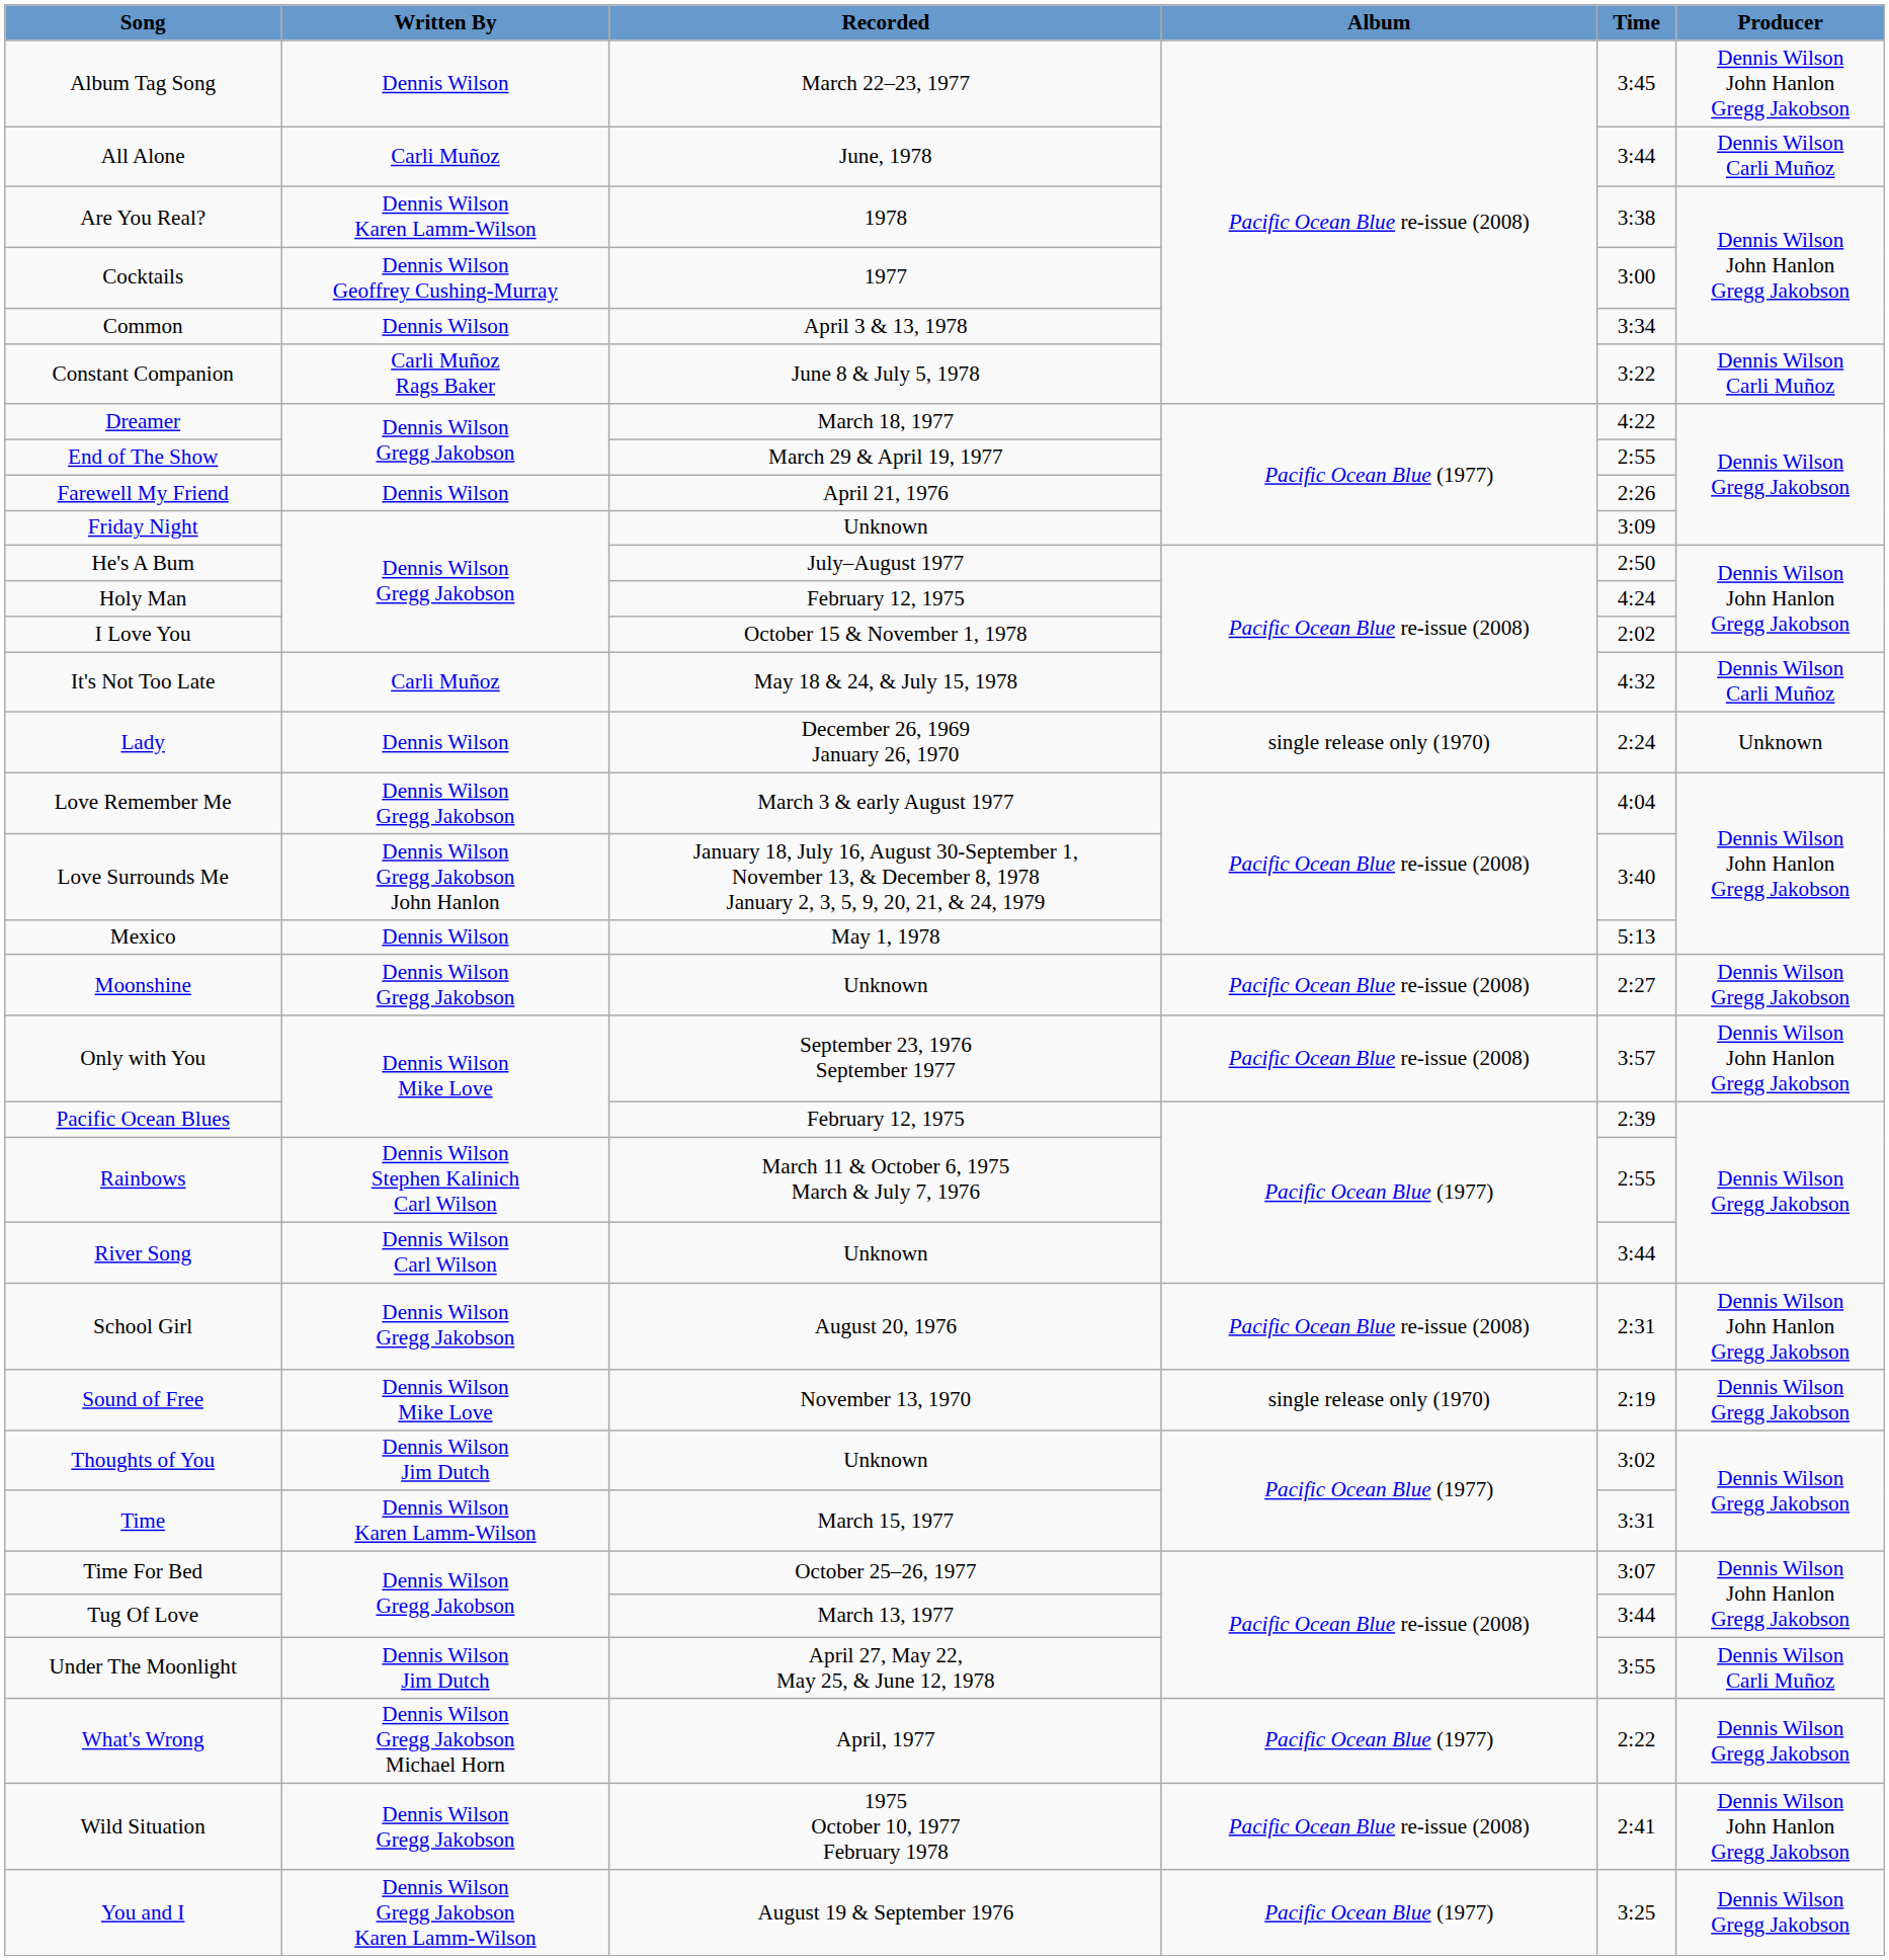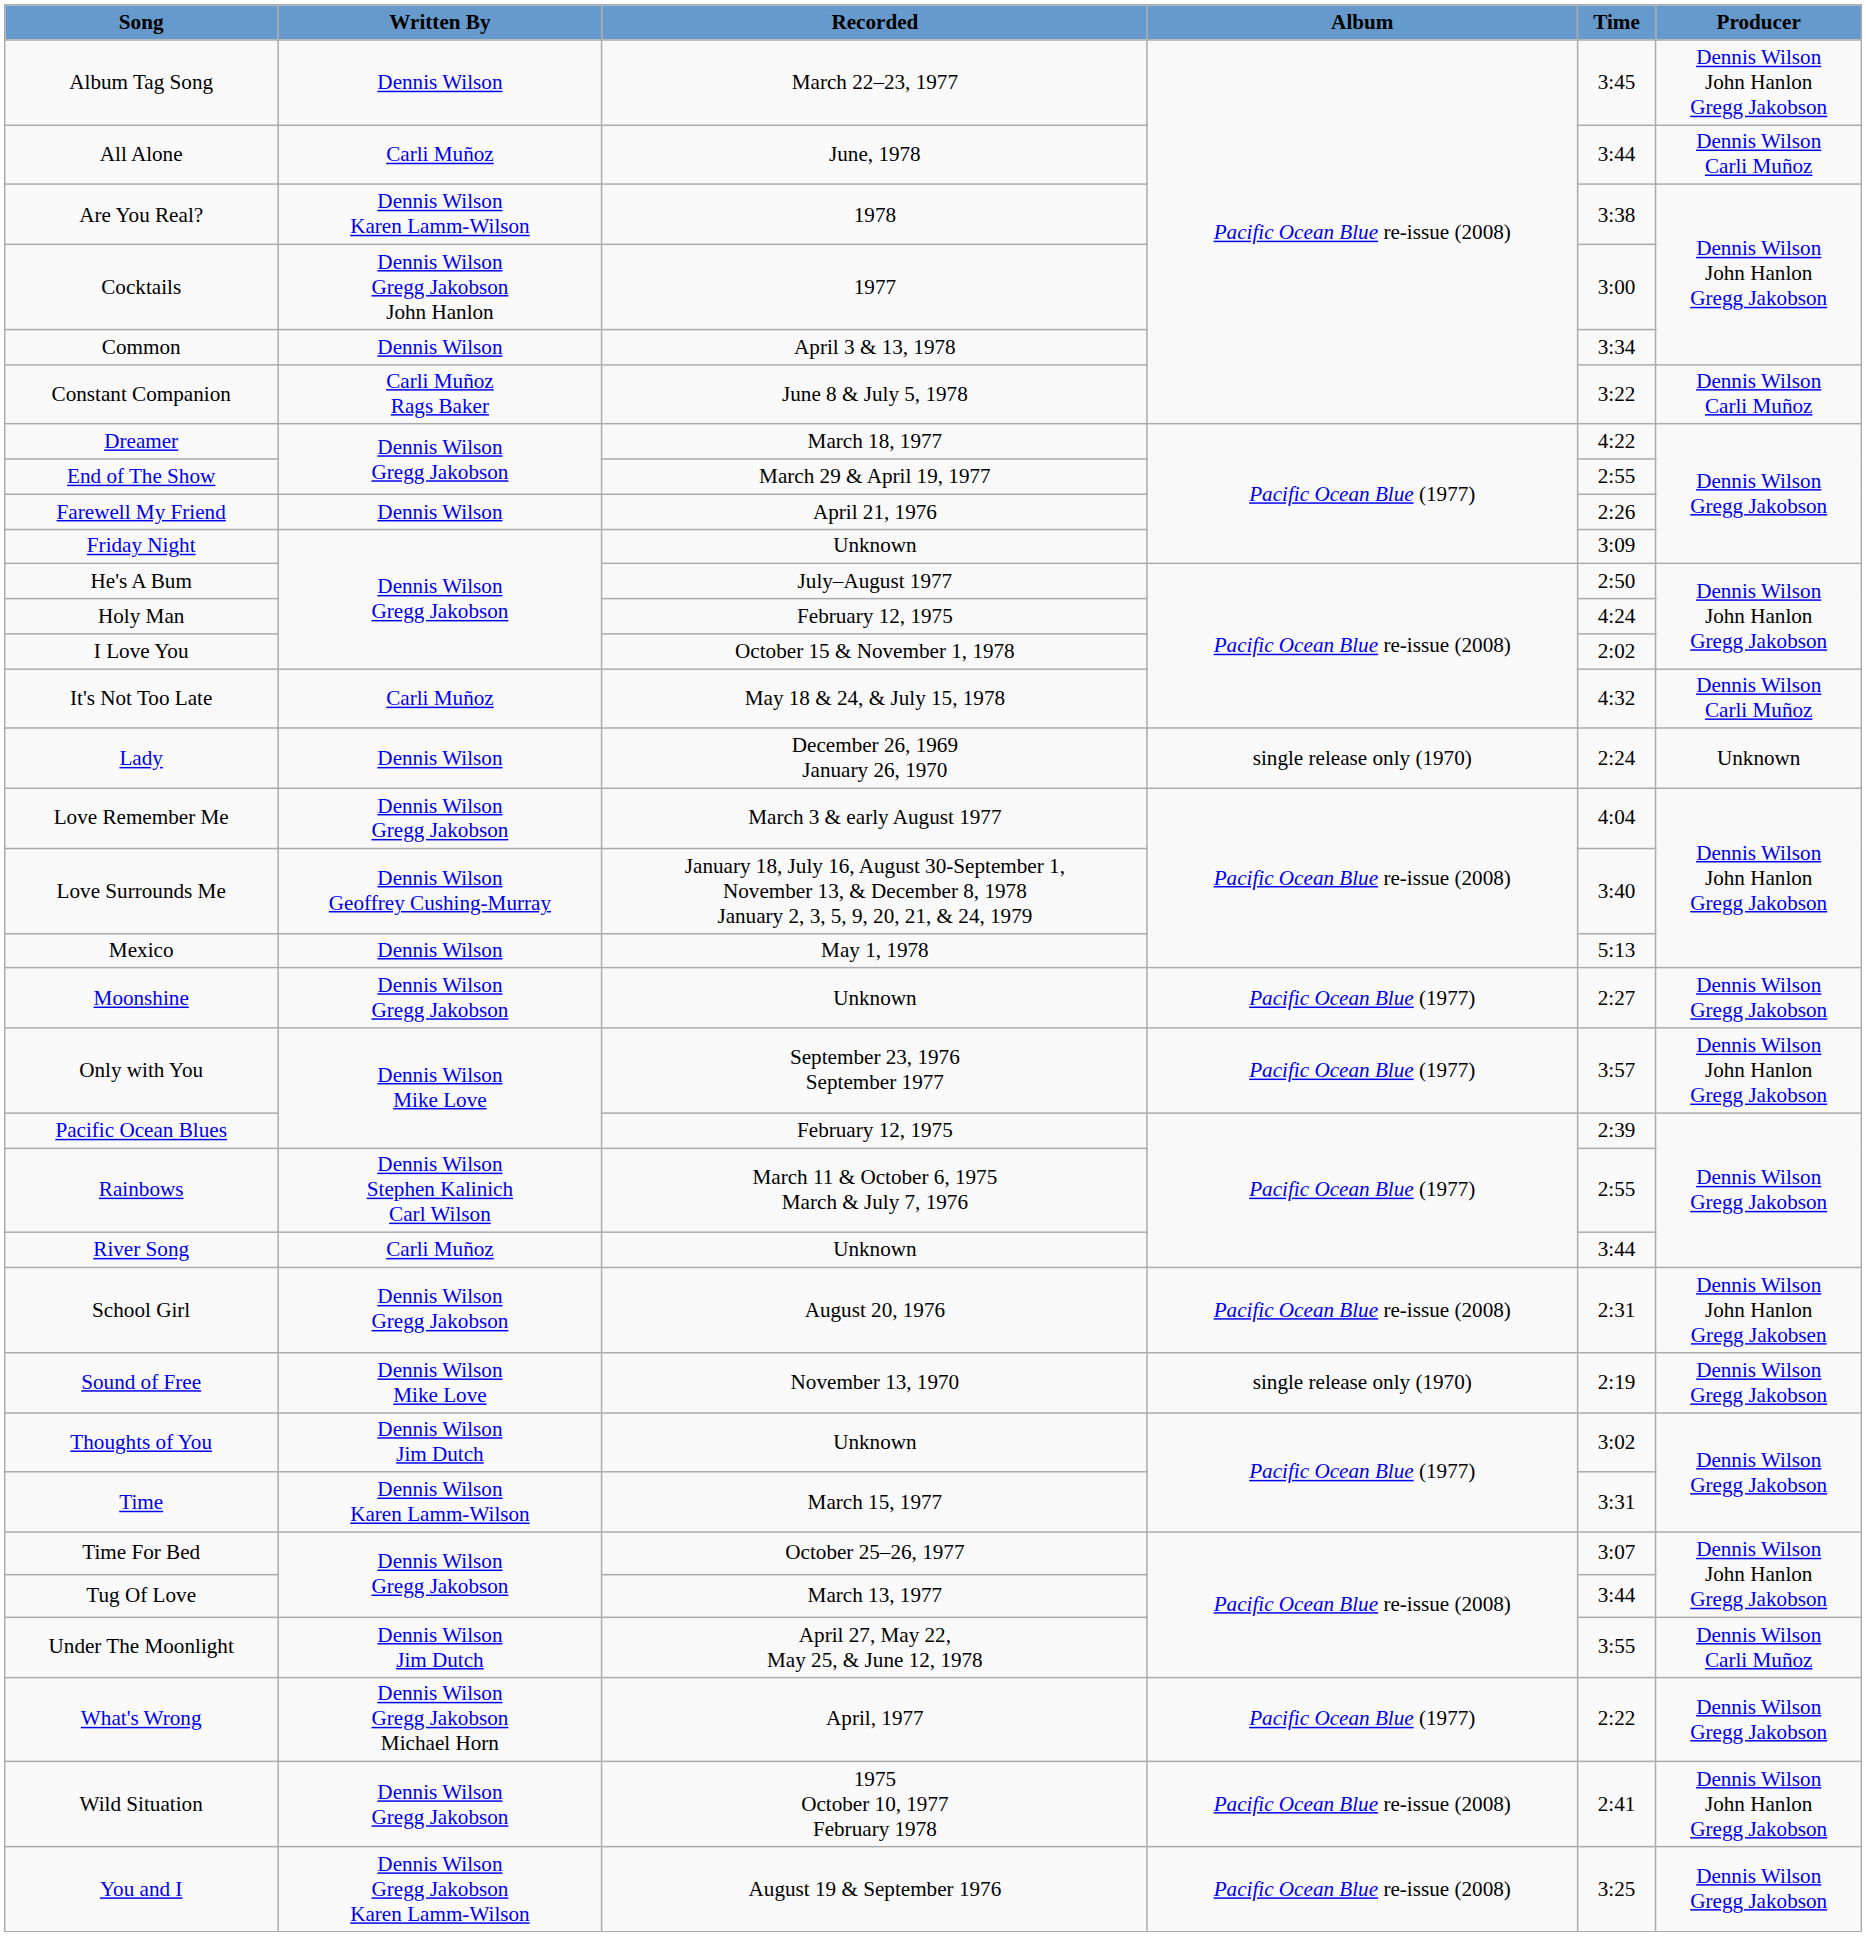 <table class="wikitable sortable" style="margin:0.5em auto; clear: both; text-align: center; width:100%; font-size: 90%">
 <tr>
 <th style="background: #69C;">Song</th>
 <th style="background: #69C;">Written By</th>
 <th style="background: #69C;">Recorded</th>
 <th style="background: #69C;">Album</th>
 <th style="background: #69C;">Time</th>
 <th style="background: #69C;">Producer</th>
 </tr>
 <tr>
 <td>Album Tag Song</td>
 <td><a href='#'>Dennis Wilson</a></td>
 <td>March 22–23, 1977</td>
 <td rowspan="6"><em><a href='#'>Pacific Ocean Blue</a></em> re-issue (2008)</td>
 <td>3:45</td>
 <td><a href='#'>Dennis Wilson</a><br>John Hanlon<br><a href='#'>Gregg Jakobson</a></td>
 </tr>
 <tr>
 <td>All Alone</td>
 <td><a href='#'>Carli Muñoz</a></td>
 <td>June, 1978</td>
 <td>3:44</td>
 <td><a href='#'>Dennis Wilson</a><br><a href='#'>Carli Muñoz</a></td>
 </tr>
 <tr>
 <td>Are You Real?</td>
 <td><a href='#'>Dennis Wilson</a><br><a href='#'>Karen Lamm-Wilson</a></td>
 <td>1978</td>
 <td>3:38</td>
 <td rowspan="3"><a href='#'>Dennis Wilson</a><br>John Hanlon<br><a href='#'>Gregg Jakobson</a></td>
 </tr>
 <tr>
 <td>Cocktails</td>
-<td><a href='#'>Dennis Wilson</a><br><a href='#'>Geoffrey Cushing-Murray</a></td>
+<td><a href='#'>Dennis Wilson</a><br><a href='#'>Gregg Jakobson</a><br>John Hanlon</td>
 <td>1977</td>
 <td>3:00</td>
 </tr>
 <tr>
 <td>Common</td>
 <td><a href='#'>Dennis Wilson</a></td>
 <td>April 3 & 13, 1978</td>
 <td>3:34</td>
 </tr>
 <tr>
 <td>Constant Companion</td>
 <td><a href='#'>Carli Muñoz</a><br><a href='#'>Rags Baker</a></td>
 <td>June 8 & July 5, 1978</td>
 <td>3:22</td>
 <td><a href='#'>Dennis Wilson</a><br><a href='#'>Carli Muñoz</a></td>
 </tr>
 <tr>
 <td><a href='#'>Dreamer</a></td>
 <td rowspan="2"><a href='#'>Dennis Wilson</a><br><a href='#'>Gregg Jakobson</a></td>
 <td>March 18, 1977</td>
 <td rowspan="4"><em><a href='#'>Pacific Ocean Blue</a></em> (1977)</td>
 <td>4:22</td>
 <td rowspan="4"><a href='#'>Dennis Wilson</a><br><a href='#'>Gregg Jakobson</a></td>
 </tr>
 <tr>
 <td><a href='#'>End of The Show</a></td>
 <td>March 29 & April 19, 1977</td>
 <td>2:55</td>
 </tr>
 <tr>
 <td><a href='#'>Farewell My Friend</a></td>
 <td><a href='#'>Dennis Wilson</a></td>
 <td>April 21, 1976</td>
 <td>2:26</td>
 </tr>
 <tr>
 <td><a href='#'>Friday Night</a></td>
 <td rowspan="4"><a href='#'>Dennis Wilson</a><br><a href='#'>Gregg Jakobson</a></td>
 <td>Unknown</td>
 <td>3:09</td>
 </tr>
 <tr>
 <td>He's A Bum</td>
 <td>July–August 1977</td>
 <td rowspan="4"><em><a href='#'>Pacific Ocean Blue</a></em> re-issue (2008)</td>
 <td>2:50</td>
 <td rowspan="3"><a href='#'>Dennis Wilson</a><br>John Hanlon<br><a href='#'>Gregg Jakobson</a></td>
 </tr>
 <tr>
 <td>Holy Man</td>
 <td>February 12, 1975</td>
 <td>4:24</td>
 </tr>
 <tr>
 <td>I Love You</td>
 <td>October 15 & November 1, 1978</td>
 <td>2:02</td>
 </tr>
 <tr>
 <td>It's Not Too Late</td>
 <td><a href='#'>Carli Muñoz</a></td>
 <td>May 18 & 24, & July 15, 1978</td>
 <td>4:32</td>
 <td><a href='#'>Dennis Wilson</a><br><a href='#'>Carli Muñoz</a></td>
 </tr>
 <tr>
 <td><a href='#'>Lady</a></td>
 <td><a href='#'>Dennis Wilson</a></td>
 <td>December 26, 1969<br>January 26, 1970</td>
 <td>single release only (1970)</td>
 <td>2:24</td>
 <td>Unknown</td>
 </tr>
 <tr>
 <td>Love Remember Me</td>
 <td><a href='#'>Dennis Wilson</a><br><a href='#'>Gregg Jakobson</a></td>
 <td>March 3 & early August 1977</td>
 <td rowspan="3"><em><a href='#'>Pacific Ocean Blue</a></em> re-issue (2008)</td>
 <td>4:04</td>
 <td rowspan="3"><a href='#'>Dennis Wilson</a><br>John Hanlon<br><a href='#'>Gregg Jakobson</a></td>
 </tr>
 <tr>
 <td>Love Surrounds Me</td>
-<td><a href='#'>Dennis Wilson</a><br><a href='#'>Gregg Jakobson</a><br>John Hanlon</td>
+<td><a href='#'>Dennis Wilson</a><br><a href='#'>Geoffrey Cushing-Murray</a></td>
 <td>January 18, July 16, August 30-September 1,<br>November 13, & December 8, 1978<br>January 2, 3, 5, 9, 20, 21, & 24, 1979</td>
 <td>3:40</td>
 </tr>
 <tr>
 <td>Mexico</td>
 <td><a href='#'>Dennis Wilson</a></td>
 <td>May 1, 1978</td>
 <td>5:13</td>
 </tr>
 <tr>
 <td><a href='#'>Moonshine</a></td>
 <td><a href='#'>Dennis Wilson</a><br><a href='#'>Gregg Jakobson</a></td>
 <td>Unknown</td>
-<td><em><a href='#'>Pacific Ocean Blue</a></em> re-issue (2008)</td>
+<td><em><a href='#'>Pacific Ocean Blue</a></em> (1977)</td>
 <td>2:27</td>
 <td><a href='#'>Dennis Wilson</a><br><a href='#'>Gregg Jakobson</a></td>
 </tr>
 <tr>
 <td>Only with You</td>
 <td rowspan="2"><a href='#'>Dennis Wilson</a><br><a href='#'>Mike Love</a></td>
 <td>September 23, 1976<br>September 1977</td>
-<td><em><a href='#'>Pacific Ocean Blue</a></em> re-issue (2008)</td>
+<td><em><a href='#'>Pacific Ocean Blue</a></em> (1977)</td>
 <td>3:57</td>
 <td><a href='#'>Dennis Wilson</a><br>John Hanlon<br><a href='#'>Gregg Jakobson</a></td>
 </tr>
 <tr>
 <td><a href='#'>Pacific Ocean Blues</a></td>
 <td>February 12, 1975</td>
 <td rowspan="3"><em><a href='#'>Pacific Ocean Blue</a></em> (1977)</td>
 <td>2:39</td>
 <td rowspan="3"><a href='#'>Dennis Wilson</a><br><a href='#'>Gregg Jakobson</a></td>
 </tr>
 <tr>
 <td><a href='#'>Rainbows</a></td>
 <td><a href='#'>Dennis Wilson</a><br><a href='#'>Stephen Kalinich</a><br><a href='#'>Carl Wilson</a></td>
 <td>March 11 & October 6, 1975<br>March & July 7, 1976</td>
 <td>2:55</td>
 </tr>
 <tr>
 <td><a href='#'>River Song</a></td>
-<td><a href='#'>Dennis Wilson</a><br><a href='#'>Carl Wilson</a></td>
+<td><a href='#'>Carli Muñoz</a></td>
 <td>Unknown</td>
 <td>3:44</td>
 </tr>
 <tr>
 <td>School Girl</td>
 <td><a href='#'>Dennis Wilson</a><br><a href='#'>Gregg Jakobson</a></td>
 <td>August 20, 1976</td>
 <td><em><a href='#'>Pacific Ocean Blue</a></em> re-issue (2008)</td>
 <td>2:31</td>
-<td><a href='#'>Dennis Wilson</a><br>John Hanlon<br><a href='#'>Gregg Jakobson</a></td>
+<td><a href='#'>Dennis Wilson</a><br>John Hanlon<br><a href='#'>Gregg Jakobsen</a></td>
 </tr>
 <tr>
 <td><a href='#'>Sound of Free</a></td>
 <td><a href='#'>Dennis Wilson</a><br><a href='#'>Mike Love</a></td>
 <td>November 13, 1970</td>
 <td>single release only (1970)</td>
 <td>2:19</td>
 <td><a href='#'>Dennis Wilson</a><br><a href='#'>Gregg Jakobson</a></td>
 </tr>
 <tr>
 <td><a href='#'>Thoughts of You</a></td>
 <td><a href='#'>Dennis Wilson</a><br><a href='#'>Jim Dutch</a></td>
 <td>Unknown</td>
 <td rowspan="2"><em><a href='#'>Pacific Ocean Blue</a></em> (1977)</td>
 <td>3:02</td>
 <td rowspan="2"><a href='#'>Dennis Wilson</a><br><a href='#'>Gregg Jakobson</a></td>
 </tr>
 <tr>
 <td><a href='#'>Time</a></td>
 <td><a href='#'>Dennis Wilson</a><br><a href='#'>Karen Lamm-Wilson</a></td>
 <td>March 15, 1977</td>
 <td>3:31</td>
 </tr>
 <tr>
 <td>Time For Bed</td>
 <td rowspan="2"><a href='#'>Dennis Wilson</a><br><a href='#'>Gregg Jakobson</a></td>
 <td>October 25–26, 1977</td>
 <td rowspan="3"><em><a href='#'>Pacific Ocean Blue</a></em> re-issue (2008)</td>
 <td>3:07</td>
 <td rowspan="2"><a href='#'>Dennis Wilson</a><br>John Hanlon<br><a href='#'>Gregg Jakobson</a></td>
 </tr>
 <tr>
 <td>Tug Of Love</td>
 <td>March 13, 1977</td>
 <td>3:44</td>
 </tr>
 <tr>
 <td>Under The Moonlight</td>
 <td><a href='#'>Dennis Wilson</a><br><a href='#'>Jim Dutch</a></td>
 <td>April 27, May 22,<br> May 25, & June 12, 1978</td>
 <td>3:55</td>
 <td><a href='#'>Dennis Wilson</a><br><a href='#'>Carli Muñoz</a></td>
 </tr>
 <tr>
 <td><a href='#'>What's Wrong</a></td>
 <td><a href='#'>Dennis Wilson</a><br><a href='#'>Gregg Jakobson</a><br>Michael Horn</td>
 <td>April, 1977</td>
 <td><em><a href='#'>Pacific Ocean Blue</a></em> (1977)</td>
 <td>2:22</td>
 <td><a href='#'>Dennis Wilson</a><br><a href='#'>Gregg Jakobson</a></td>
 </tr>
 <tr>
 <td>Wild Situation</td>
 <td><a href='#'>Dennis Wilson</a><br><a href='#'>Gregg Jakobson</a></td>
 <td>1975<br>October 10, 1977<br>February 1978</td>
 <td><em><a href='#'>Pacific Ocean Blue</a></em> re-issue (2008)</td>
 <td>2:41</td>
 <td><a href='#'>Dennis Wilson</a><br>John Hanlon<br><a href='#'>Gregg Jakobson</a></td>
 </tr>
 <tr>
 <td><a href='#'>You and I</a></td>
 <td><a href='#'>Dennis Wilson</a><br><a href='#'>Gregg Jakobson</a><br><a href='#'>Karen Lamm-Wilson</a></td>
 <td>August 19 & September 1976</td>
-<td><em><a href='#'>Pacific Ocean Blue</a></em> (1977)</td>
+<td><em><a href='#'>Pacific Ocean Blue</a></em> re-issue (2008)</td>
 <td>3:25</td>
 <td><a href='#'>Dennis Wilson</a><br><a href='#'>Gregg Jakobson</a></td>
 </tr>
 <tr>
 </tr>
 </table>
